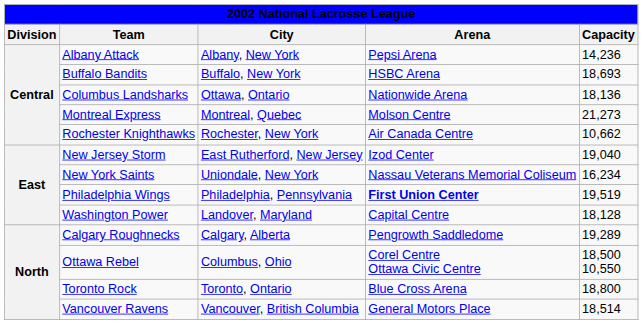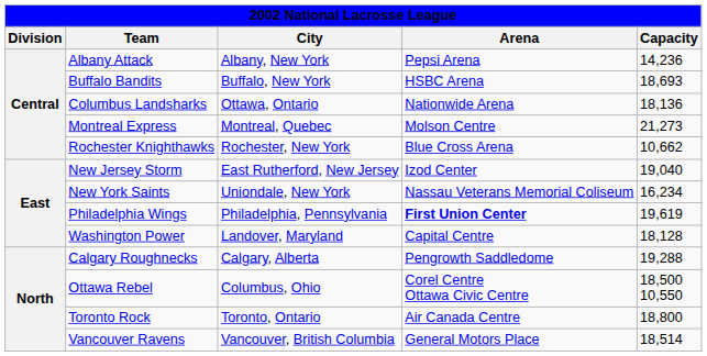 <table class="wikitable" style="width:auto">
 <tr>
 <td bgcolor="#0000FF" align="center" colspan="6"><strong><span>2002 National Lacrosse League</span></strong></td>
 </tr>
 <tr>
 <th>Division</th>
 <th>Team</th>
 <th>City</th>
 <th>Arena</th>
 <th>Capacity</th>
 </tr>
 <tr>
 <th rowspan="5">Central</th>
 <td><a href='#'>Albany Attack</a></td>
 <td><a href='#'>Albany</a>, <a href='#'>New York</a></td>
 <td><a href='#'>Pepsi Arena</a></td>
 <td>14,236</td>
 </tr>
 <tr>
 <td><a href='#'>Buffalo Bandits</a></td>
 <td><a href='#'>Buffalo</a>, <a href='#'>New York</a></td>
 <td><a href='#'>HSBC Arena</a></td>
 <td>18,693</td>
 </tr>
 <tr>
 <td><a href='#'>Columbus Landsharks</a></td>
 <td><a href='#'>Ottawa</a>, <a href='#'>Ontario</a></td>
 <td><a href='#'>Nationwide Arena</a></td>
 <td>18,136</td>
 </tr>
 <tr>
 <td><a href='#'>Montreal Express</a></td>
 <td><a href='#'>Montreal</a>, <a href='#'>Quebec</a></td>
 <td><a href='#'>Molson Centre</a></td>
 <td>21,273</td>
 </tr>
 <tr>
 <td><a href='#'>Rochester Knighthawks</a></td>
 <td><a href='#'>Rochester</a>, <a href='#'>New York</a></td>
-<td><a href='#'>Air Canada Centre</a></td>
+<td><a href='#'>Blue Cross Arena</a></td>
 <td>10,662</td>
 </tr>
 <tr>
 <th rowspan="4">East</th>
 <td><a href='#'>New Jersey Storm</a></td>
 <td><a href='#'>East Rutherford</a>, <a href='#'>New Jersey</a></td>
 <td><a href='#'>Izod Center</a></td>
 <td>19,040</td>
 </tr>
 <tr>
 <td><a href='#'>New York Saints</a></td>
 <td><a href='#'>Uniondale</a>, <a href='#'>New York</a></td>
 <td><a href='#'>Nassau Veterans Memorial Coliseum</a></td>
 <td>16,234</td>
 </tr>
 <tr>
 <td><a href='#'>Philadelphia Wings</a></td>
 <td><a href='#'>Philadelphia</a>, <a href='#'>Pennsylvania</a></td>
 <td><strong><a href='#'>First Union Center</a></strong></td>
-<td>19,519</td>
+<td>19,619</td>
 </tr>
 <tr>
 <td><a href='#'>Washington Power</a></td>
 <td><a href='#'>Landover</a>, <a href='#'>Maryland</a></td>
 <td><a href='#'>Capital Centre</a></td>
 <td>18,128</td>
 </tr>
 <tr>
 <th rowspan="4">North</th>
 <td><a href='#'>Calgary Roughnecks</a></td>
 <td><a href='#'>Calgary</a>, <a href='#'>Alberta</a></td>
 <td><a href='#'>Pengrowth Saddledome</a></td>
-<td>19,289</td>
+<td>19,288</td>
 </tr>
 <tr>
 <td><a href='#'>Ottawa Rebel</a></td>
 <td><a href='#'>Columbus</a>, <a href='#'>Ohio</a></td>
 <td><a href='#'>Corel Centre</a> <br> <a href='#'>Ottawa Civic Centre</a></td>
 <td>18,500 <br> 10,550</td>
 </tr>
 <tr>
 <td><a href='#'>Toronto Rock</a></td>
 <td><a href='#'>Toronto</a>, <a href='#'>Ontario</a></td>
-<td><a href='#'>Blue Cross Arena</a></td>
+<td><a href='#'>Air Canada Centre</a></td>
 <td>18,800</td>
 </tr>
 <tr>
 <td><a href='#'>Vancouver Ravens</a></td>
 <td><a href='#'>Vancouver</a>, <a href='#'>British Columbia</a></td>
 <td><a href='#'>General Motors Place</a></td>
 <td>18,514</td>
 </tr>
 </table>
